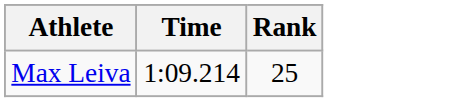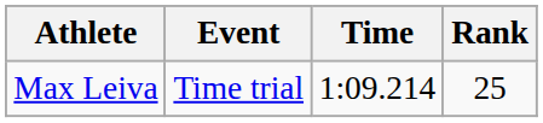 <table class=wikitable style="font-size:90%; text-align:center">
 <tr>
 <th>Athlete</th>
+<th>Event</th>
 <th>Time</th>
 <th>Rank</th>
 </tr>
 <tr align=center>
 <td align=left><a href='#'>Max Leiva</a></td>
+<td align=left><a href='#'>Time trial</a></td>
 <td>1:09.214</td>
 <td>25</td>
 </tr>
 </table>
